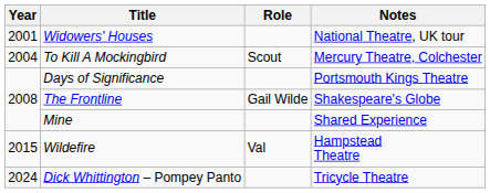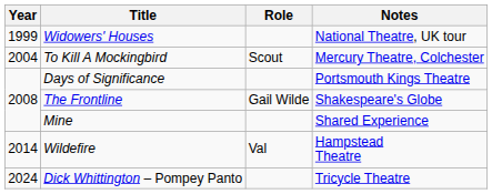 <table class="wikitable sortable">
 <tr>
 <th>Year</th>
 <th>Title</th>
 <th>Role</th>
 <th>Notes</th>
 </tr>
 <tr>
-<td>2001</td>
+<td>1999</td>
 <td><em><a href='#'>Widowers' Houses</a></em></td>
 <td></td>
 <td><a href='#'>National Theatre</a>, UK tour</td>
 </tr>
 <tr>
 <td>2004</td>
 <td><em>To Kill A Mockingbird</em></td>
 <td>Scout</td>
 <td><a href='#'>Mercury Theatre, Colchester</a></td>
 </tr>
 <tr>
 <td rowspan="3">2008</td>
 <td><em>Days of Significance</em></td>
 <td></td>
 <td><a href='#'>Portsmouth Kings Theatre</a></td>
 </tr>
 <tr>
 <td><em><a href='#'>The Frontline</a></em></td>
 <td>Gail Wilde</td>
 <td><a href='#'>Shakespeare's Globe</a></td>
 </tr>
 <tr>
 <td><em>Mine</em></td>
 <td></td>
 <td><a href='#'>Shared Experience</a></td>
 </tr>
 <tr>
-<td>2015</td>
+<td>2014</td>
 <td><em>Wildefire</em></td>
 <td>Val</td>
 <td><a href='#'>Hampstead</a><br><a href='#'>Theatre</a></td>
 </tr>
 <tr>
 <td>2024</td>
 <td><em><a href='#'>Dick Whittington</a></em> – Pompey Panto</td>
 <td></td>
 <td><a href='#'>Tricycle Theatre</a></td>
 </tr>
 </table>
